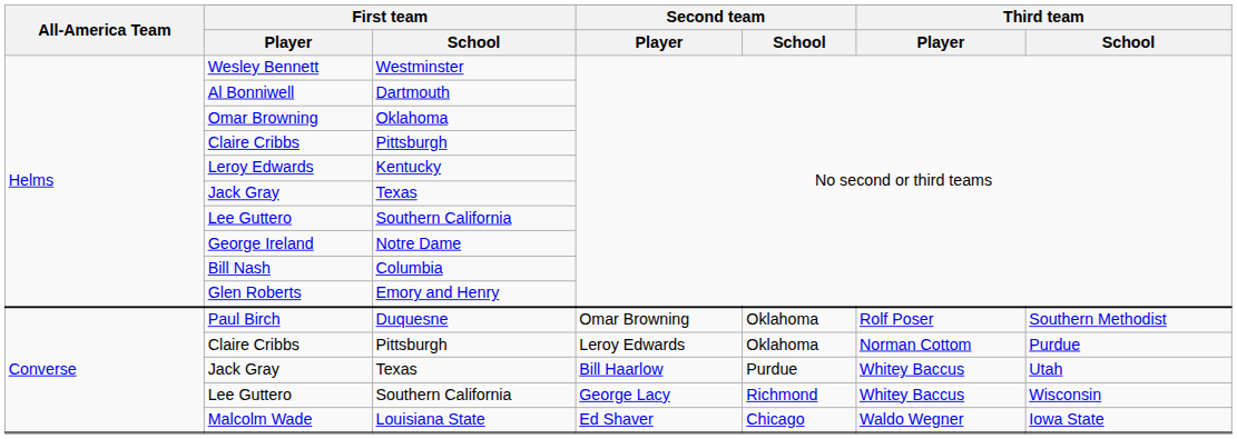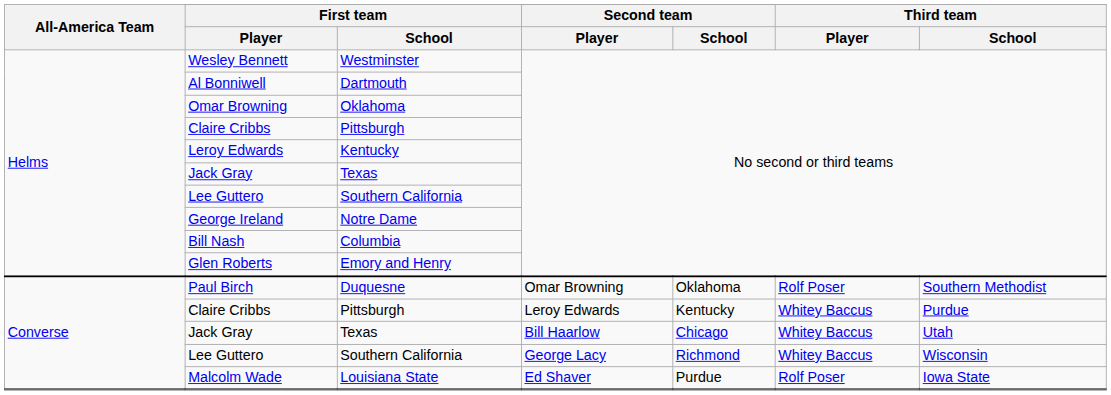 <table class="wikitable" style="width:98%;">
 <tr>
 <th rowspan=3>All-America Team</th>
 </tr>
 <tr>
 <th colspan=2>First team</th>
 <th colspan=2>Second team</th>
 <th colspan=2>Third team</th>
 </tr>
 <tr>
 <th>Player</th>
 <th>School</th>
 <th>Player</th>
 <th>School</th>
 <th>Player</th>
 <th>School</th>
 </tr>
 <tr>
 <td rowspan=10><a href='#'>Helms</a></td>
 <td><a href='#'>Wesley Bennett</a></td>
 <td><a href='#'>Westminster</a></td>
 <td rowspan=10 colspan=6 align=center>No second or third teams</td>
 </tr>
 <tr>
 <td><a href='#'>Al Bonniwell</a></td>
 <td><a href='#'>Dartmouth</a></td>
 </tr>
 <tr>
 <td><a href='#'>Omar Browning</a></td>
 <td><a href='#'>Oklahoma</a></td>
 </tr>
 <tr>
 <td><a href='#'>Claire Cribbs</a></td>
 <td><a href='#'>Pittsburgh</a></td>
 </tr>
 <tr>
 <td><a href='#'>Leroy Edwards</a></td>
 <td><a href='#'>Kentucky</a></td>
 </tr>
 <tr>
 <td><a href='#'>Jack Gray</a></td>
 <td><a href='#'>Texas</a></td>
 </tr>
 <tr>
 <td><a href='#'>Lee Guttero</a></td>
 <td><a href='#'>Southern California</a></td>
 </tr>
 <tr>
 <td><a href='#'>George Ireland</a></td>
 <td><a href='#'>Notre Dame</a></td>
 </tr>
 <tr>
 <td><a href='#'>Bill Nash</a></td>
 <td><a href='#'>Columbia</a></td>
 </tr>
 <tr>
 <td><a href='#'>Glen Roberts</a></td>
 <td><a href='#'>Emory and Henry</a></td>
 </tr>
 <tr style = "border-top:2px solid black;">
 <td rowspan=5><a href='#'>Converse</a></td>
 <td><a href='#'>Paul Birch</a></td>
 <td><a href='#'>Duquesne</a></td>
 <td>Omar Browning</td>
 <td>Oklahoma</td>
 <td><a href='#'>Rolf Poser</a></td>
 <td><a href='#'>Southern Methodist</a></td>
 </tr>
 <tr>
 <td>Claire Cribbs</td>
 <td>Pittsburgh</td>
 <td>Leroy Edwards</td>
-<td>Oklahoma</td>
-<td><a href='#'>Norman Cottom</a></td>
+<td>Kentucky</td>
+<td><a href='#'>Whitey Baccus</a></td>
 <td><a href='#'>Purdue</a></td>
 </tr>
 <tr>
 <td>Jack Gray</td>
 <td>Texas</td>
 <td><a href='#'>Bill Haarlow</a></td>
-<td>Purdue</td>
+<td><a href='#'>Chicago</a></td>
 <td><a href='#'>Whitey Baccus</a></td>
 <td><a href='#'>Utah</a></td>
 </tr>
 <tr>
 <td>Lee Guttero</td>
 <td>Southern California</td>
 <td><a href='#'>George Lacy</a></td>
 <td><a href='#'>Richmond</a></td>
 <td><a href='#'>Whitey Baccus</a></td>
 <td><a href='#'>Wisconsin</a></td>
 </tr>
 <tr>
 <td><a href='#'>Malcolm Wade</a></td>
 <td><a href='#'>Louisiana State</a></td>
 <td><a href='#'>Ed Shaver</a></td>
-<td><a href='#'>Chicago</a></td>
-<td><a href='#'>Waldo Wegner</a></td>
+<td>Purdue</td>
+<td><a href='#'>Rolf Poser</a></td>
 <td><a href='#'>Iowa State</a></td>
 </tr>
 <tr style = "border-top:2px solid black;">
 </tr>
 </table>
